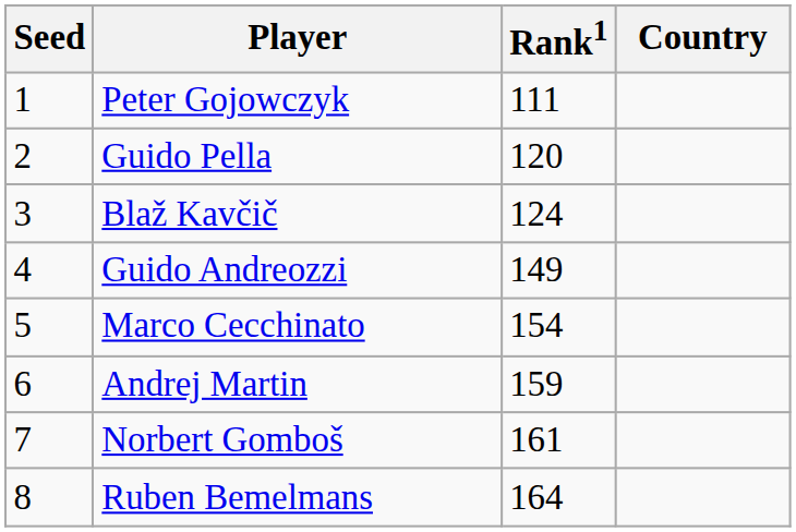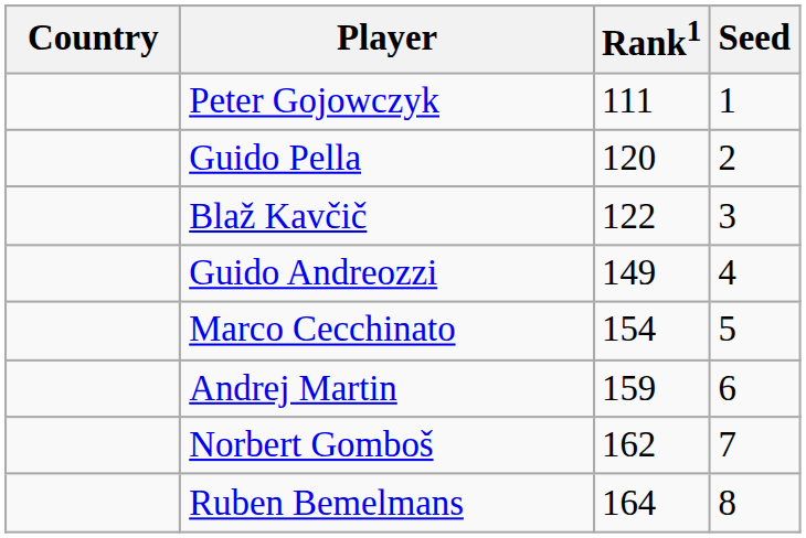 <table class="sortable wikitable">
 <tr>
-<th>Seed</th>
+<th width="70">Country</th>
 <th width="175">Player</th>
 <th>Rank<sup>1</sup></th>
-<th width="70">Country</th>
+<th>Seed</th>
 </tr>
 <tr>
-<td>1</td>
+<td></td>
 <td><a href='#'>Peter Gojowczyk</a></td>
 <td>111</td>
-<td></td>
+<td>1</td>
 </tr>
 <tr>
-<td>2</td>
+<td></td>
 <td><a href='#'>Guido Pella</a></td>
 <td>120</td>
-<td></td>
+<td>2</td>
 </tr>
 <tr>
+<td></td>
+<td><a href='#'>Blaž Kavčič</a></td>
+<td>122</td>
 <td>3</td>
-<td><a href='#'>Blaž Kavčič</a></td>
-<td>124</td>
-<td></td>
 </tr>
 <tr>
-<td>4</td>
+<td></td>
 <td><a href='#'>Guido Andreozzi</a></td>
 <td>149</td>
-<td></td>
+<td>4</td>
 </tr>
 <tr>
-<td>5</td>
+<td></td>
 <td><a href='#'>Marco Cecchinato</a></td>
 <td>154</td>
-<td></td>
+<td>5</td>
 </tr>
 <tr>
-<td>6</td>
+<td></td>
 <td><a href='#'>Andrej Martin</a></td>
 <td>159</td>
-<td></td>
+<td>6</td>
 </tr>
 <tr>
+<td></td>
+<td><a href='#'>Norbert Gomboš</a></td>
+<td>162</td>
 <td>7</td>
-<td><a href='#'>Norbert Gomboš</a></td>
-<td>161</td>
-<td></td>
 </tr>
 <tr>
-<td>8</td>
+<td></td>
 <td><a href='#'>Ruben Bemelmans</a></td>
 <td>164</td>
-<td></td>
+<td>8</td>
 </tr>
 </table>
